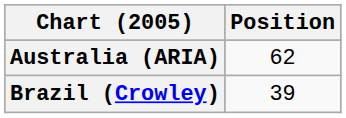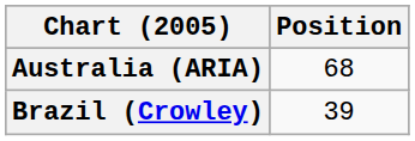 <table class="wikitable plainrowheaders" style="text-align:center">
 <tr>
 <th>Chart (2005)</th>
 <th>Position</th>
 </tr>
 <tr>
 <th scope="row">Australia (ARIA)</th>
-<td>62</td>
+<td>68</td>
 </tr>
 <tr>
 <th scope="row">Brazil (<a href='#'>Crowley</a>)</th>
 <td>39</td>
 </tr>
 </table>
